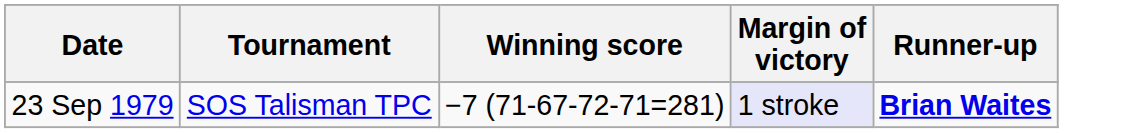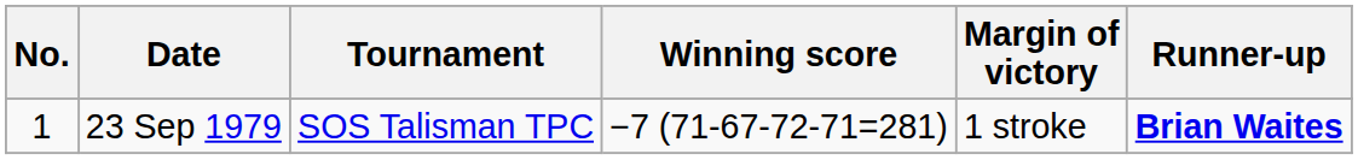 <table class="wikitable" style="font-size:95%;">
 <tr>
+<th>No.</th>
 <th>Date</th>
 <th>Tournament</th>
 <th>Winning score</th>
 <th>Margin of<br>victory</th>
 <th>Runner-up</th>
 </tr>
 <tr>
+<td align=center>1</td>
 <td>23 Sep <a href='#'>1979</a></td>
 <td><a href='#'>SOS Talisman TPC</a></td>
 <td>−7 (71-67-72-71=281)</td>
-<td style="background: lavender;">1 stroke</td>
+<td>1 stroke</td>
 <td><strong> <a href='#'>Brian Waites</a></strong></td>
 </tr>
 </table>
